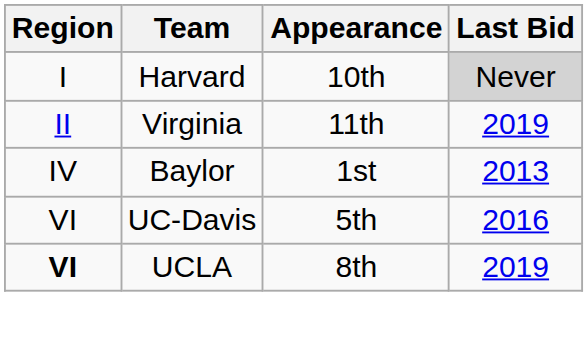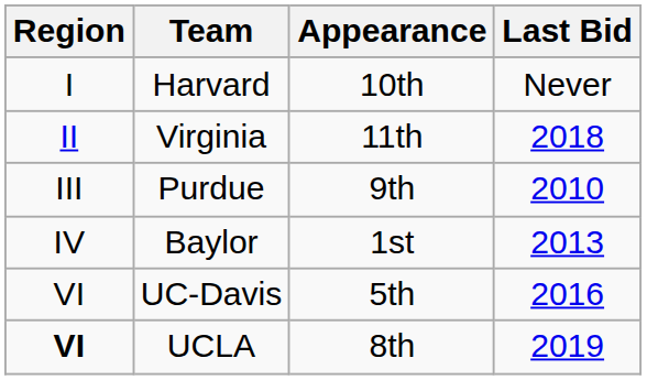 <table class="wikitable sortable" style="text-align:center">
 <tr>
 <th>Region</th>
 <th>Team</th>
 <th>Appearance</th>
 <th>Last Bid</th>
 </tr>
 <tr>
 <td>I</td>
 <td>Harvard</td>
 <td>10th</td>
-<td style="background: lightgrey;">Never</td>
+<td>Never</td>
 </tr>
 <tr>
 <td><a href='#'>II</a></td>
 <td>Virginia</td>
 <td>11th</td>
-<td><a href='#'>2019</a></td>
+<td><a href='#'>2018</a></td>
+</tr>
+<tr>
+<td>III</td>
+<td>Purdue</td>
+<td>9th</td>
+<td><a href='#'>2010</a></td>
 </tr>
 <tr>
 <td>IV</td>
 <td>Baylor</td>
 <td>1st</td>
 <td><a href='#'>2013</a></td>
 </tr>
 <tr>
 <td>VI</td>
 <td>UC-Davis</td>
 <td>5th</td>
 <td><a href='#'>2016</a></td>
 </tr>
 <tr>
 <td><strong>VI</strong></td>
 <td>UCLA</td>
 <td>8th</td>
 <td><a href='#'>2019</a></td>
 </tr>
 </table>
